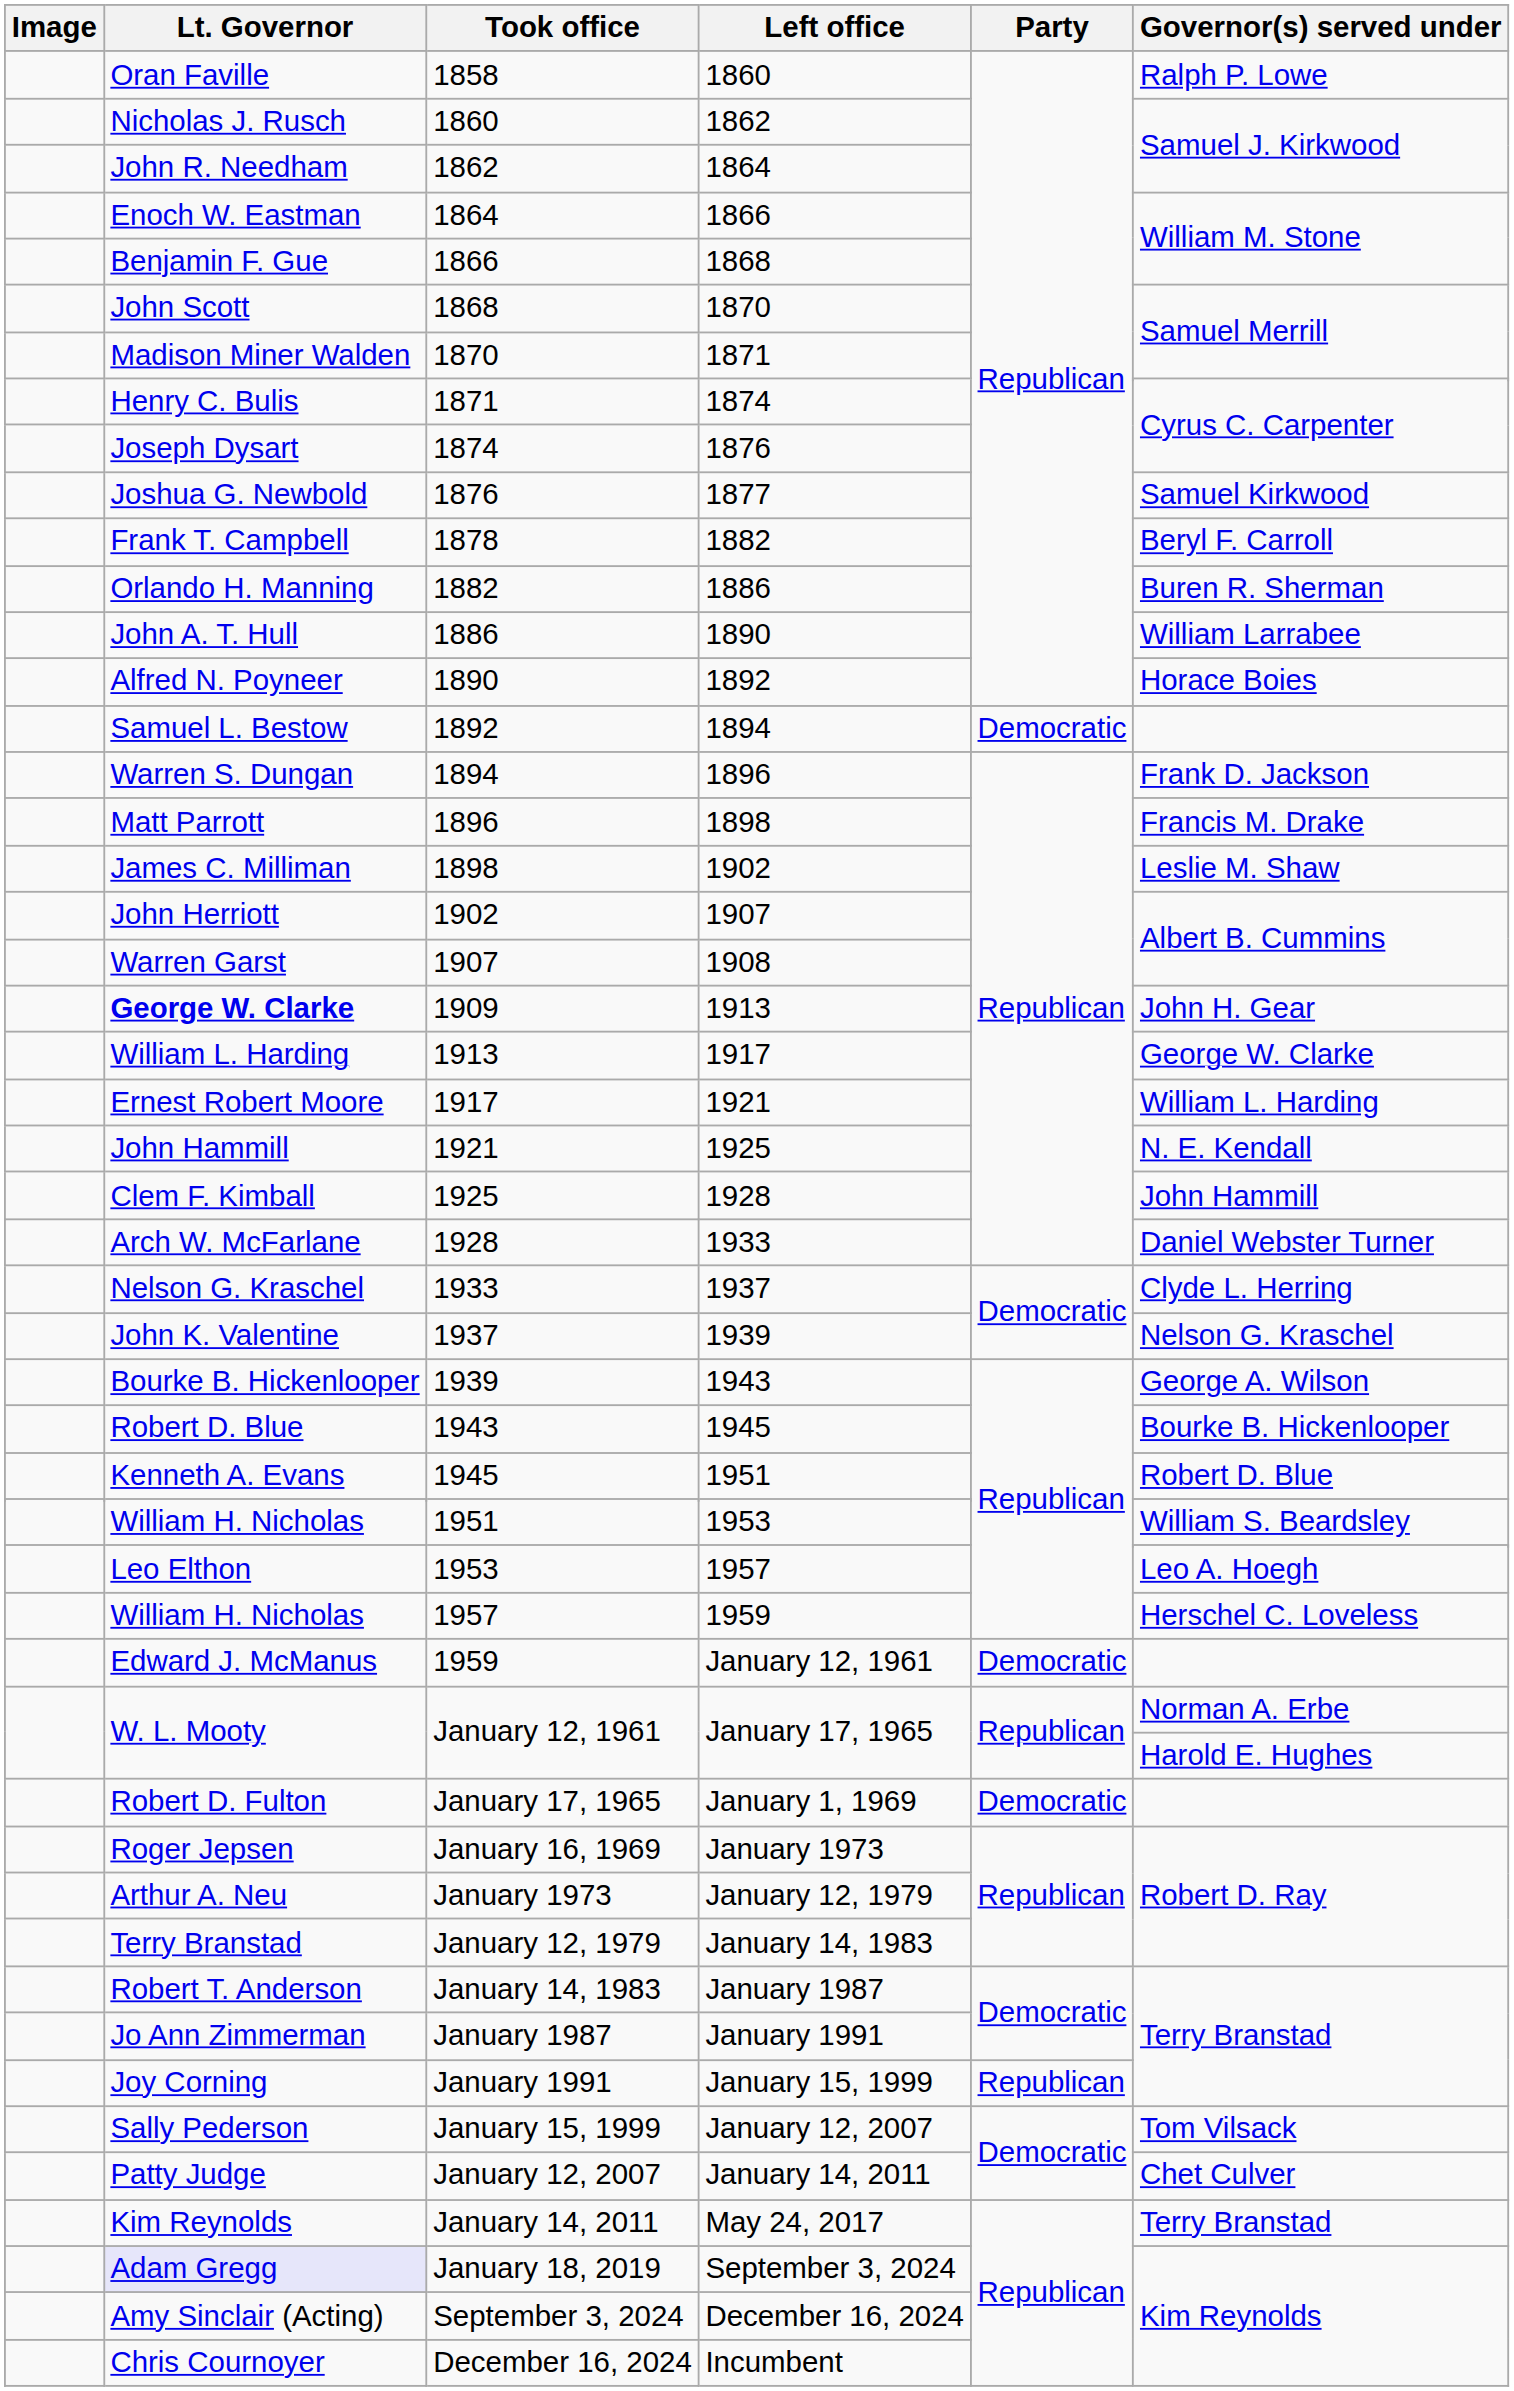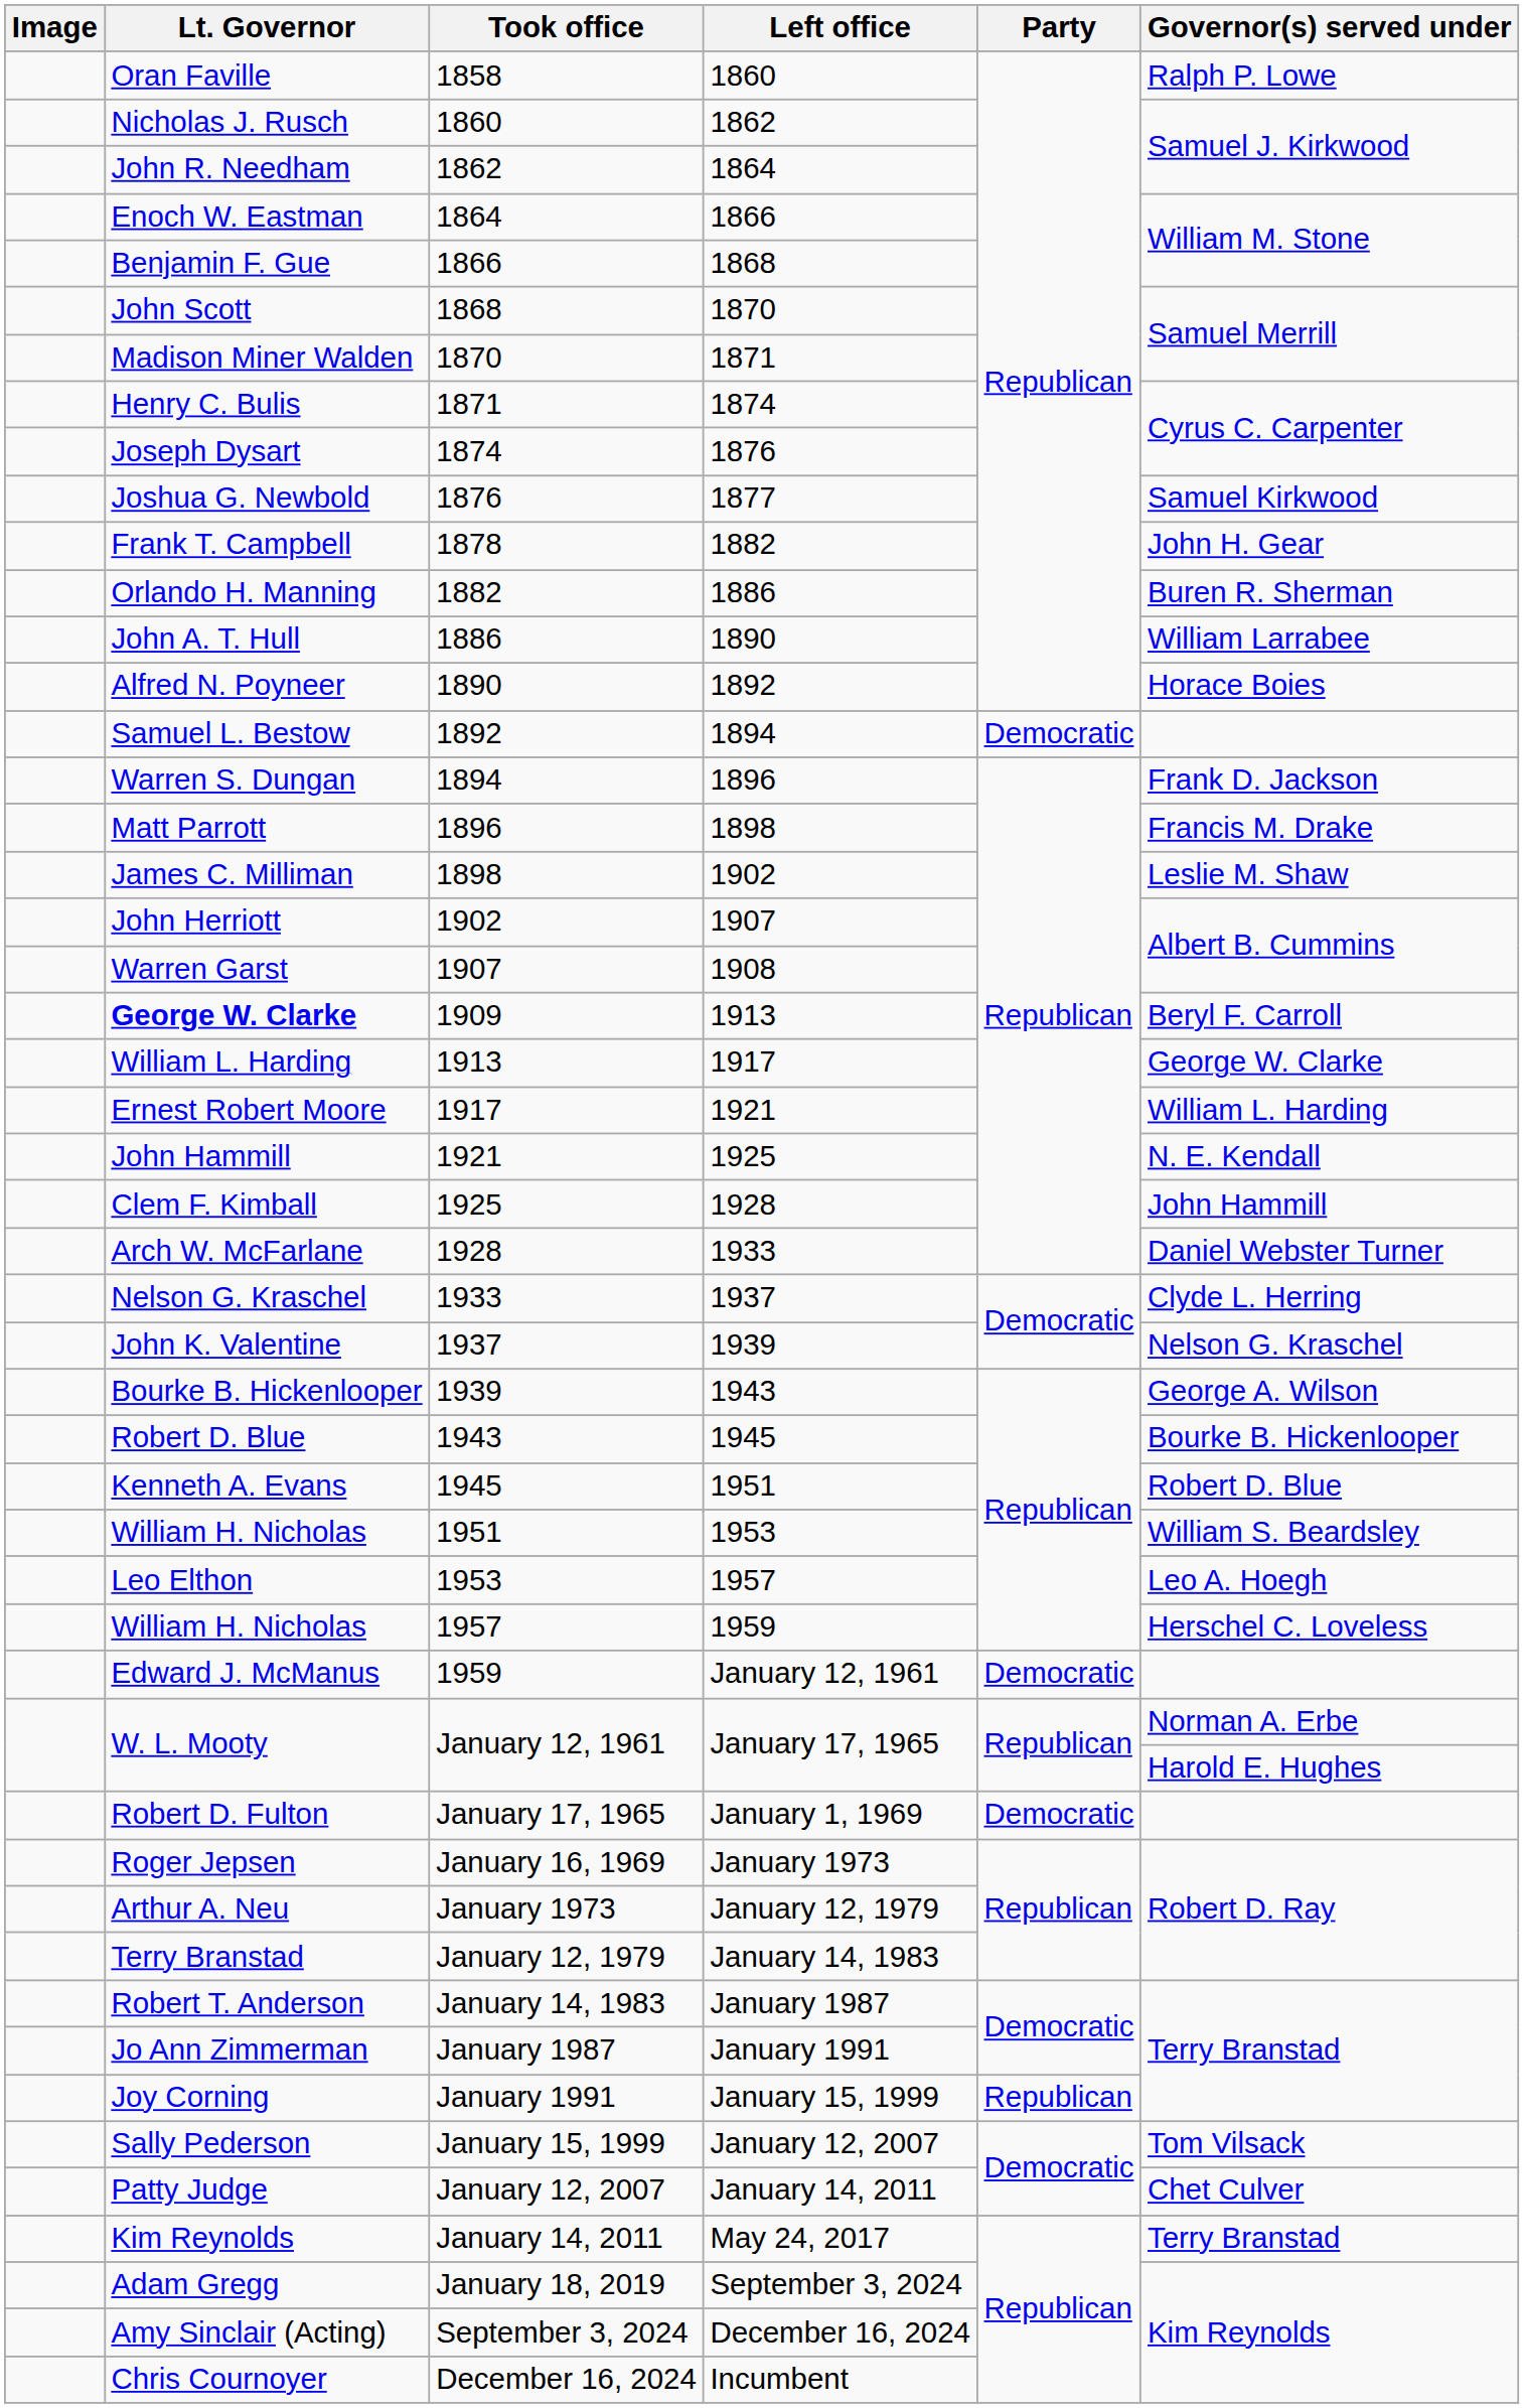 <table class="wikitable">
 <tr>
 <th>Image</th>
 <th>Lt. Governor</th>
 <th>Took office</th>
 <th>Left office</th>
 <th>Party</th>
 <th>Governor(s) served under</th>
 </tr>
 <tr>
 <td></td>
 <td><a href='#'>Oran Faville</a></td>
 <td>1858</td>
 <td>1860</td>
 <td rowspan=15><a href='#'>Republican</a></td>
 <td><a href='#'>Ralph P. Lowe</a></td>
 </tr>
 <tr>
 <td></td>
 <td><a href='#'>Nicholas J. Rusch</a></td>
 <td>1860</td>
 <td>1862</td>
 <td rowspan=2><a href='#'>Samuel J. Kirkwood</a></td>
 </tr>
 <tr>
 <td></td>
 <td><a href='#'>John R. Needham</a></td>
 <td>1862</td>
 <td>1864</td>
 </tr>
 <tr>
 <td></td>
 <td><a href='#'>Enoch W. Eastman</a></td>
 <td>1864</td>
 <td>1866</td>
 <td rowspan=2><a href='#'>William M. Stone</a></td>
 </tr>
 <tr>
 <td></td>
 <td><a href='#'>Benjamin F. Gue</a></td>
 <td>1866</td>
 <td>1868</td>
 </tr>
 <tr>
 <td></td>
 <td><a href='#'>John Scott</a></td>
 <td>1868</td>
 <td>1870</td>
 <td rowspan=3><a href='#'>Samuel Merrill</a></td>
 </tr>
 <tr>
 <td></td>
 <td><a href='#'>Madison Miner Walden</a></td>
 <td>1870</td>
 <td>1871</td>
 </tr>
 <tr>
 <td rowspan=2></td>
 <td rowspan=2><a href='#'>Henry C. Bulis</a></td>
 <td rowspan=2>1871</td>
 <td rowspan=2>1874</td>
 </tr>
 <tr>
 <td rowspan=2><a href='#'>Cyrus C. Carpenter</a></td>
 </tr>
 <tr>
 <td></td>
 <td><a href='#'>Joseph Dysart</a></td>
 <td>1874</td>
 <td>1876</td>
 </tr>
 <tr>
 <td></td>
 <td><a href='#'>Joshua G. Newbold</a></td>
 <td>1876</td>
 <td>1877</td>
 <td><a href='#'>Samuel Kirkwood</a></td>
 </tr>
 <tr>
 <td></td>
 <td><a href='#'>Frank T. Campbell</a></td>
 <td>1878</td>
 <td>1882</td>
-<td><a href='#'>Beryl F. Carroll</a></td>
+<td><a href='#'>John H. Gear</a></td>
 </tr>
 <tr>
 <td></td>
 <td><a href='#'>Orlando H. Manning</a></td>
 <td>1882</td>
 <td>1886</td>
 <td><a href='#'>Buren R. Sherman</a></td>
 </tr>
 <tr>
 <td></td>
 <td><a href='#'>John A. T. Hull</a></td>
 <td>1886</td>
 <td>1890</td>
 <td><a href='#'>William Larrabee</a></td>
 </tr>
 <tr>
 <td></td>
 <td><a href='#'>Alfred N. Poyneer</a></td>
 <td>1890</td>
 <td>1892</td>
 <td><a href='#'>Horace Boies</a></td>
 </tr>
 <tr>
 <td></td>
 <td><a href='#'>Samuel L. Bestow</a></td>
 <td>1892</td>
 <td>1894</td>
 <td><a href='#'>Democratic</a></td>
 </tr>
 <tr>
 <td></td>
 <td><a href='#'>Warren S. Dungan</a></td>
 <td>1894</td>
 <td>1896</td>
 <td rowspan=12><a href='#'>Republican</a></td>
 <td><a href='#'>Frank D. Jackson</a></td>
 </tr>
 <tr>
 <td></td>
 <td><a href='#'>Matt Parrott</a></td>
 <td>1896</td>
 <td>1898</td>
 <td><a href='#'>Francis M. Drake</a></td>
 </tr>
 <tr>
 <td></td>
 <td><a href='#'>James C. Milliman</a></td>
 <td>1898</td>
 <td>1902</td>
 <td><a href='#'>Leslie M. Shaw</a></td>
 </tr>
 <tr>
 <td></td>
 <td><a href='#'>John Herriott</a></td>
 <td>1902</td>
 <td>1907</td>
 <td rowspan=2><a href='#'>Albert B. Cummins</a></td>
 </tr>
 <tr>
 <td></td>
 <td><a href='#'>Warren Garst</a></td>
 <td>1907</td>
 <td>1908</td>
 </tr>
 <tr>
 <td></td>
 <td><strong><a href='#'>George W. Clarke</a></strong></td>
 <td>1909</td>
 <td>1913</td>
-<td><a href='#'>John H. Gear</a></td>
+<td><a href='#'>Beryl F. Carroll</a></td>
 </tr>
 <tr>
 <td></td>
 <td><a href='#'>William L. Harding</a></td>
 <td>1913</td>
 <td>1917</td>
 <td><a href='#'>George W. Clarke</a></td>
 </tr>
 <tr>
 <td></td>
 <td><a href='#'>Ernest Robert Moore</a></td>
 <td>1917</td>
 <td>1921</td>
 <td><a href='#'>William L. Harding</a></td>
 </tr>
 <tr>
 <td></td>
 <td><a href='#'>John Hammill</a></td>
 <td>1921</td>
 <td>1925</td>
 <td><a href='#'>N. E. Kendall</a></td>
 </tr>
 <tr>
 <td></td>
 <td><a href='#'>Clem F. Kimball</a></td>
 <td>1925</td>
 <td>1928</td>
 <td rowspan=2><a href='#'>John Hammill</a></td>
 </tr>
 <tr>
 <td rowspan=2></td>
 <td rowspan=2><a href='#'>Arch W. McFarlane</a></td>
 <td rowspan=2>1928</td>
 <td rowspan=2>1933</td>
 </tr>
 <tr>
 <td><a href='#'>Daniel Webster Turner</a></td>
 </tr>
 <tr>
 <td></td>
 <td><a href='#'>Nelson G. Kraschel</a></td>
 <td>1933</td>
 <td>1937</td>
 <td rowspan=2><a href='#'>Democratic</a></td>
 <td><a href='#'>Clyde L. Herring</a></td>
 </tr>
 <tr>
 <td></td>
 <td><a href='#'>John K. Valentine</a></td>
 <td>1937</td>
 <td>1939</td>
 <td><a href='#'>Nelson G. Kraschel</a></td>
 </tr>
 <tr>
 <td></td>
 <td><a href='#'>Bourke B. Hickenlooper</a></td>
 <td>1939</td>
 <td>1943</td>
 <td rowspan=8><a href='#'>Republican</a></td>
 <td><a href='#'>George A. Wilson</a></td>
 </tr>
 <tr>
 <td></td>
 <td><a href='#'>Robert D. Blue</a></td>
 <td>1943</td>
 <td>1945</td>
 <td><a href='#'>Bourke B. Hickenlooper</a></td>
 </tr>
 <tr>
 <td rowspan=2></td>
 <td rowspan=2><a href='#'>Kenneth A. Evans</a></td>
 <td rowspan=2>1945</td>
 <td rowspan=2>1951</td>
 <td><a href='#'>Robert D. Blue</a></td>
 </tr>
 <tr>
 <td rowspan=3><a href='#'>William S. Beardsley</a></td>
 </tr>
 <tr>
 <td></td>
 <td><a href='#'>William H. Nicholas</a></td>
 <td>1951</td>
 <td>1953</td>
 </tr>
 <tr>
 <td rowspan=2></td>
 <td rowspan=2><a href='#'>Leo Elthon</a></td>
 <td rowspan=2>1953</td>
 <td rowspan=2>1957</td>
 </tr>
 <tr>
 <td><a href='#'>Leo A. Hoegh</a></td>
 </tr>
 <tr>
 <td></td>
 <td><a href='#'>William H. Nicholas</a></td>
 <td>1957</td>
 <td>1959</td>
 <td><a href='#'>Herschel C. Loveless</a></td>
 </tr>
 <tr>
 <td></td>
 <td><a href='#'>Edward J. McManus</a></td>
 <td>1959</td>
 <td>January 12, 1961</td>
 <td><a href='#'>Democratic</a></td>
 </tr>
 <tr>
 <td rowspan=2></td>
 <td rowspan=2><a href='#'>W. L. Mooty</a></td>
 <td rowspan=2>January 12, 1961</td>
 <td rowspan=2>January 17, 1965</td>
 <td rowspan=2><a href='#'>Republican</a></td>
 <td><a href='#'>Norman A. Erbe</a></td>
 </tr>
 <tr>
 <td><a href='#'>Harold E. Hughes</a></td>
 </tr>
 <tr>
 <td></td>
 <td><a href='#'>Robert D. Fulton</a></td>
 <td>January 17, 1965</td>
 <td>January 1, 1969</td>
 <td><a href='#'>Democratic</a></td>
 </tr>
 <tr>
 <td></td>
 <td><a href='#'>Roger Jepsen</a></td>
 <td>January 16, 1969</td>
 <td>January 1973</td>
 <td rowspan=3><a href='#'>Republican</a></td>
 <td rowspan=3><a href='#'>Robert D. Ray</a></td>
 </tr>
 <tr>
 <td></td>
 <td><a href='#'>Arthur A. Neu</a></td>
 <td>January 1973</td>
 <td>January 12, 1979</td>
 </tr>
 <tr>
 <td></td>
 <td><a href='#'>Terry Branstad</a></td>
 <td>January 12, 1979</td>
 <td>January 14, 1983</td>
 </tr>
 <tr>
 <td></td>
 <td><a href='#'>Robert T. Anderson</a></td>
 <td>January 14, 1983</td>
 <td>January 1987</td>
 <td rowspan=2><a href='#'>Democratic</a></td>
 <td rowspan=3 ><a href='#'>Terry Branstad</a></td>
 </tr>
 <tr>
 <td></td>
 <td><a href='#'>Jo Ann Zimmerman</a></td>
 <td>January 1987</td>
 <td>January 1991</td>
 </tr>
 <tr>
 <td></td>
 <td><a href='#'>Joy Corning</a></td>
 <td>January 1991</td>
 <td>January 15, 1999</td>
 <td><a href='#'>Republican</a></td>
 </tr>
 <tr>
 <td></td>
 <td><a href='#'>Sally Pederson</a></td>
 <td>January 15, 1999</td>
 <td>January 12, 2007</td>
 <td rowspan=2><a href='#'>Democratic</a></td>
 <td><a href='#'>Tom Vilsack</a></td>
 </tr>
 <tr>
 <td></td>
 <td><a href='#'>Patty Judge</a></td>
 <td>January 12, 2007</td>
 <td>January 14, 2011</td>
 <td><a href='#'>Chet Culver</a></td>
 </tr>
 <tr>
 <td></td>
 <td><a href='#'>Kim Reynolds</a></td>
 <td>January 14, 2011</td>
 <td>May 24, 2017</td>
 <td rowspan=4><a href='#'>Republican</a></td>
 <td><a href='#'>Terry Branstad</a></td>
 </tr>
 <tr>
 <td></td>
-<td style="background: lavender;"><a href='#'>Adam Gregg</a></td>
+<td><a href='#'>Adam Gregg</a></td>
 <td>January 18, 2019</td>
 <td>September 3, 2024</td>
 <td rowspan=3><a href='#'>Kim Reynolds</a></td>
 </tr>
 <tr>
 <td></td>
 <td><a href='#'>Amy Sinclair</a> (Acting)</td>
 <td>September 3, 2024</td>
 <td>December 16, 2024</td>
 </tr>
 <tr>
 <td></td>
 <td><a href='#'>Chris Cournoyer</a></td>
 <td>December 16, 2024</td>
 <td>Incumbent</td>
 </tr>
 </table>
